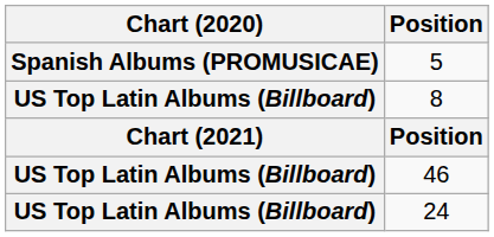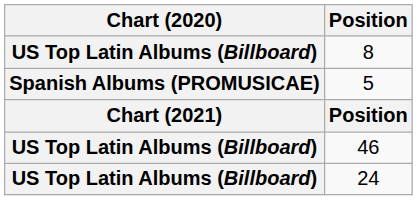 <table class="wikitable plainrowheaders" style="text-align:center">
 <tr>
 <th scope="col">Chart (2020)</th>
 <th scope="col">Position</th>
 </tr>
 <tr>
+<th scope="row">US Top Latin Albums (<em>Billboard</em>)</th>
+<td>8</td>
+</tr>
+<tr>
 <th scope="row">Spanish Albums (PROMUSICAE)</th>
 <td>5</td>
-</tr>
-<tr>
-<th scope="row">US Top Latin Albums (<em>Billboard</em>)</th>
-<td>8</td>
 </tr>
 <tr>
 <th scope="col">Chart (2021)</th>
 <th scope="col">Position</th>
 </tr>
 <tr>
 <th scope="row">US Top Latin Albums (<em>Billboard</em>)</th>
 <td>46</td>
 </tr>
 <tr>
 <th scope="row">US Top Latin Albums (<em>Billboard</em>)</th>
 <td>24</td>
 </tr>
 </table>
